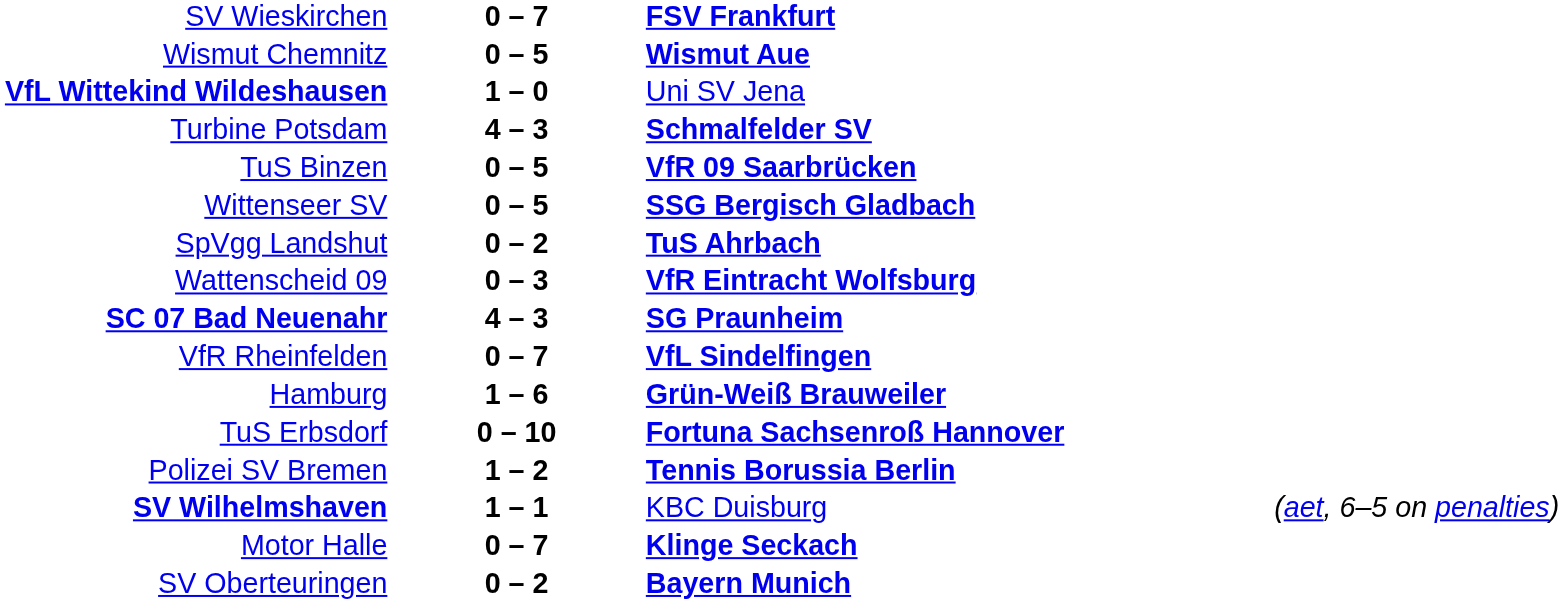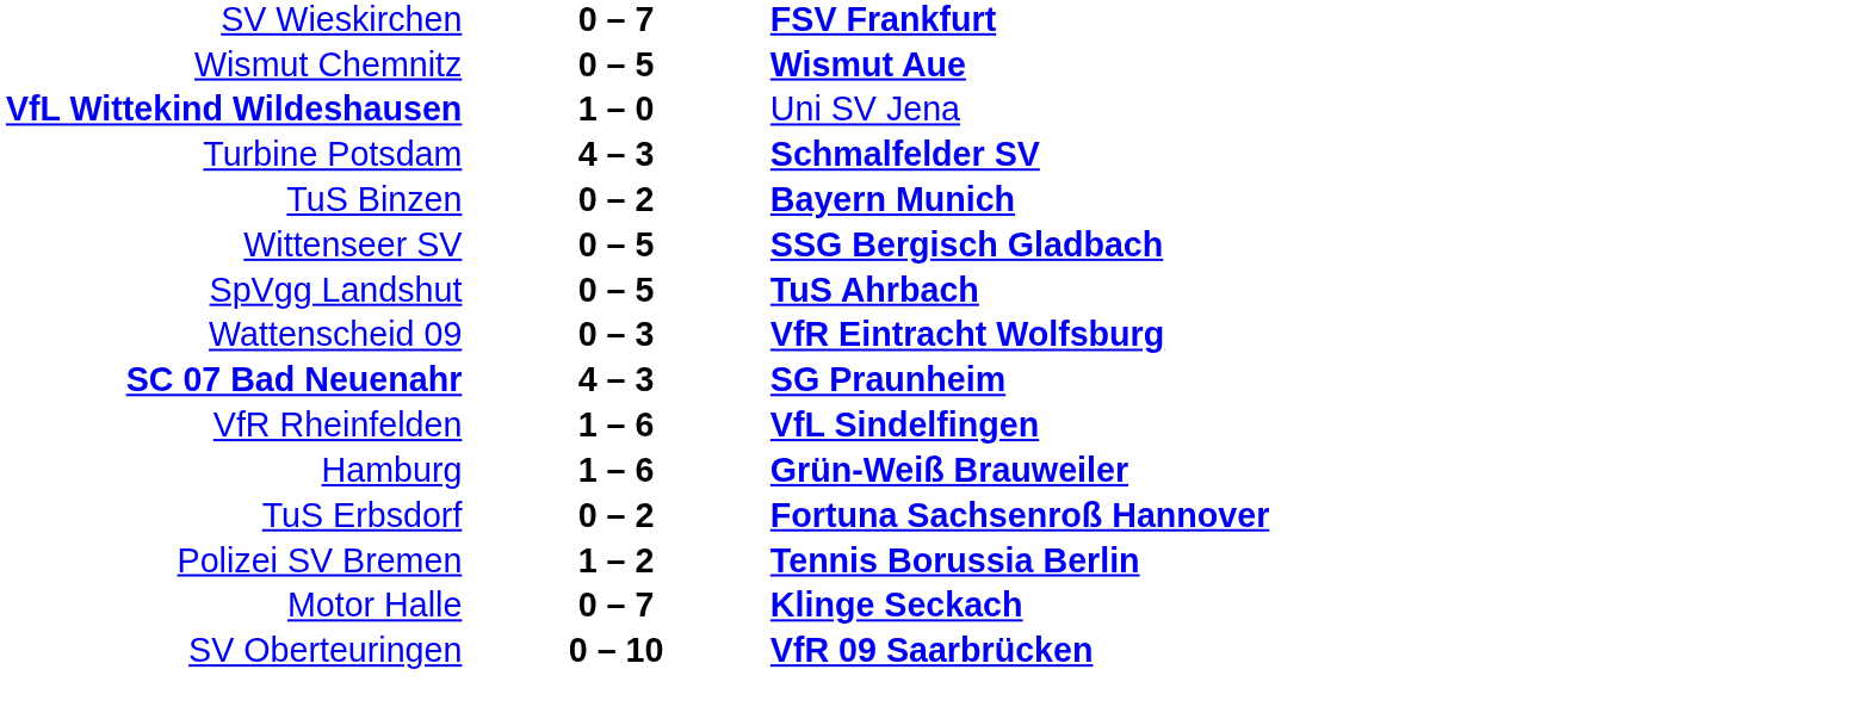 <table width=100% cellspacing=1>
 <tr>
 <th width=25%></th>
 <th width=10%></th>
 <th width=25%></th>
 <th></th>
 </tr>
 <tr style=font-size:90%>
 <td align=right><a href='#'>SV Wieskirchen</a></td>
 <td align=center><strong>0 – 7</strong></td>
 <td><strong><a href='#'>FSV Frankfurt</a></strong></td>
 </tr>
 <tr style=font-size:90%>
 <td align=right><a href='#'>Wismut Chemnitz</a></td>
 <td align=center><strong>0 – 5</strong></td>
 <td><strong><a href='#'>Wismut Aue</a></strong></td>
 </tr>
 <tr style=font-size:90%>
 <td align=right><strong><a href='#'>VfL Wittekind Wildeshausen</a></strong></td>
 <td align=center><strong>1 – 0</strong></td>
 <td><a href='#'>Uni SV Jena</a></td>
 </tr>
 <tr style=font-size:90%>
 <td align=right><a href='#'>Turbine Potsdam</a></td>
 <td align=center><strong>4 – 3</strong></td>
 <td><strong><a href='#'>Schmalfelder SV</a></strong></td>
 </tr>
 <tr style=font-size:90%>
 <td align=right><a href='#'>TuS Binzen</a></td>
-<td align=center><strong>0 – 5</strong></td>
-<td><strong><a href='#'>VfR 09 Saarbrücken</a></strong></td>
+<td align=center><strong>0 – 2</strong></td>
+<td><strong><a href='#'>Bayern Munich</a></strong></td>
 </tr>
 <tr style=font-size:90%>
 <td align=right><a href='#'>Wittenseer SV</a></td>
 <td align=center><strong>0 – 5</strong></td>
 <td><strong><a href='#'>SSG Bergisch Gladbach</a></strong></td>
 </tr>
 <tr style=font-size:90%>
 <td align=right><a href='#'>SpVgg Landshut</a></td>
-<td align=center><strong>0 – 2</strong></td>
+<td align=center><strong>0 – 5</strong></td>
 <td><strong><a href='#'>TuS Ahrbach</a></strong></td>
 </tr>
 <tr style=font-size:90%>
 <td align=right><a href='#'>Wattenscheid 09</a></td>
 <td align=center><strong>0 – 3</strong></td>
 <td><strong><a href='#'>VfR Eintracht Wolfsburg</a></strong></td>
 </tr>
 <tr style=font-size:90%>
 <td align=right><strong><a href='#'>SC 07 Bad Neuenahr</a></strong></td>
 <td align=center><strong>4 – 3</strong></td>
 <td><strong><a href='#'>SG Praunheim</a></strong></td>
 </tr>
 <tr style=font-size:90%>
 <td align=right><a href='#'>VfR Rheinfelden</a></td>
-<td align=center><strong>0 – 7</strong></td>
+<td align=center><strong>1 – 6</strong></td>
 <td><strong><a href='#'>VfL Sindelfingen</a></strong></td>
 </tr>
 <tr style=font-size:90%>
 <td align=right><a href='#'>Hamburg</a></td>
 <td align=center><strong>1 – 6</strong></td>
 <td><strong><a href='#'>Grün-Weiß Brauweiler</a></strong></td>
 </tr>
 <tr style=font-size:90%>
 <td align=right><a href='#'>TuS Erbsdorf</a></td>
-<td align=center><strong>0 – 10</strong></td>
+<td align=center><strong>0 – 2</strong></td>
 <td><strong><a href='#'>Fortuna Sachsenroß Hannover</a></strong></td>
 </tr>
 <tr style=font-size:90%>
 <td align=right><a href='#'>Polizei SV Bremen</a></td>
 <td align=center><strong>1 – 2</strong></td>
 <td><strong><a href='#'>Tennis Borussia Berlin</a></strong></td>
 </tr>
 <tr style=font-size:90%>
-<td align=right><strong><a href='#'>SV Wilhelmshaven</a></strong></td>
-<td align=center><strong>1 – 1</strong></td>
-<td><a href='#'>KBC Duisburg</a></td>
-<td><em>(<a href='#'>aet</a>, 6–5 on <a href='#'>penalties</a>)</em></td>
-</tr>
-<tr style=font-size:90%>
 <td align=right><a href='#'>Motor Halle</a></td>
 <td align=center><strong>0 – 7</strong></td>
 <td><strong><a href='#'>Klinge Seckach</a></strong></td>
 </tr>
 <tr style=font-size:90%>
 <td align=right><a href='#'>SV Oberteuringen</a></td>
-<td align=center><strong>0 – 2</strong></td>
-<td><strong><a href='#'>Bayern Munich</a></strong></td>
+<td align=center><strong>0 – 10</strong></td>
+<td><strong><a href='#'>VfR 09 Saarbrücken</a></strong></td>
 </tr>
 </table>
